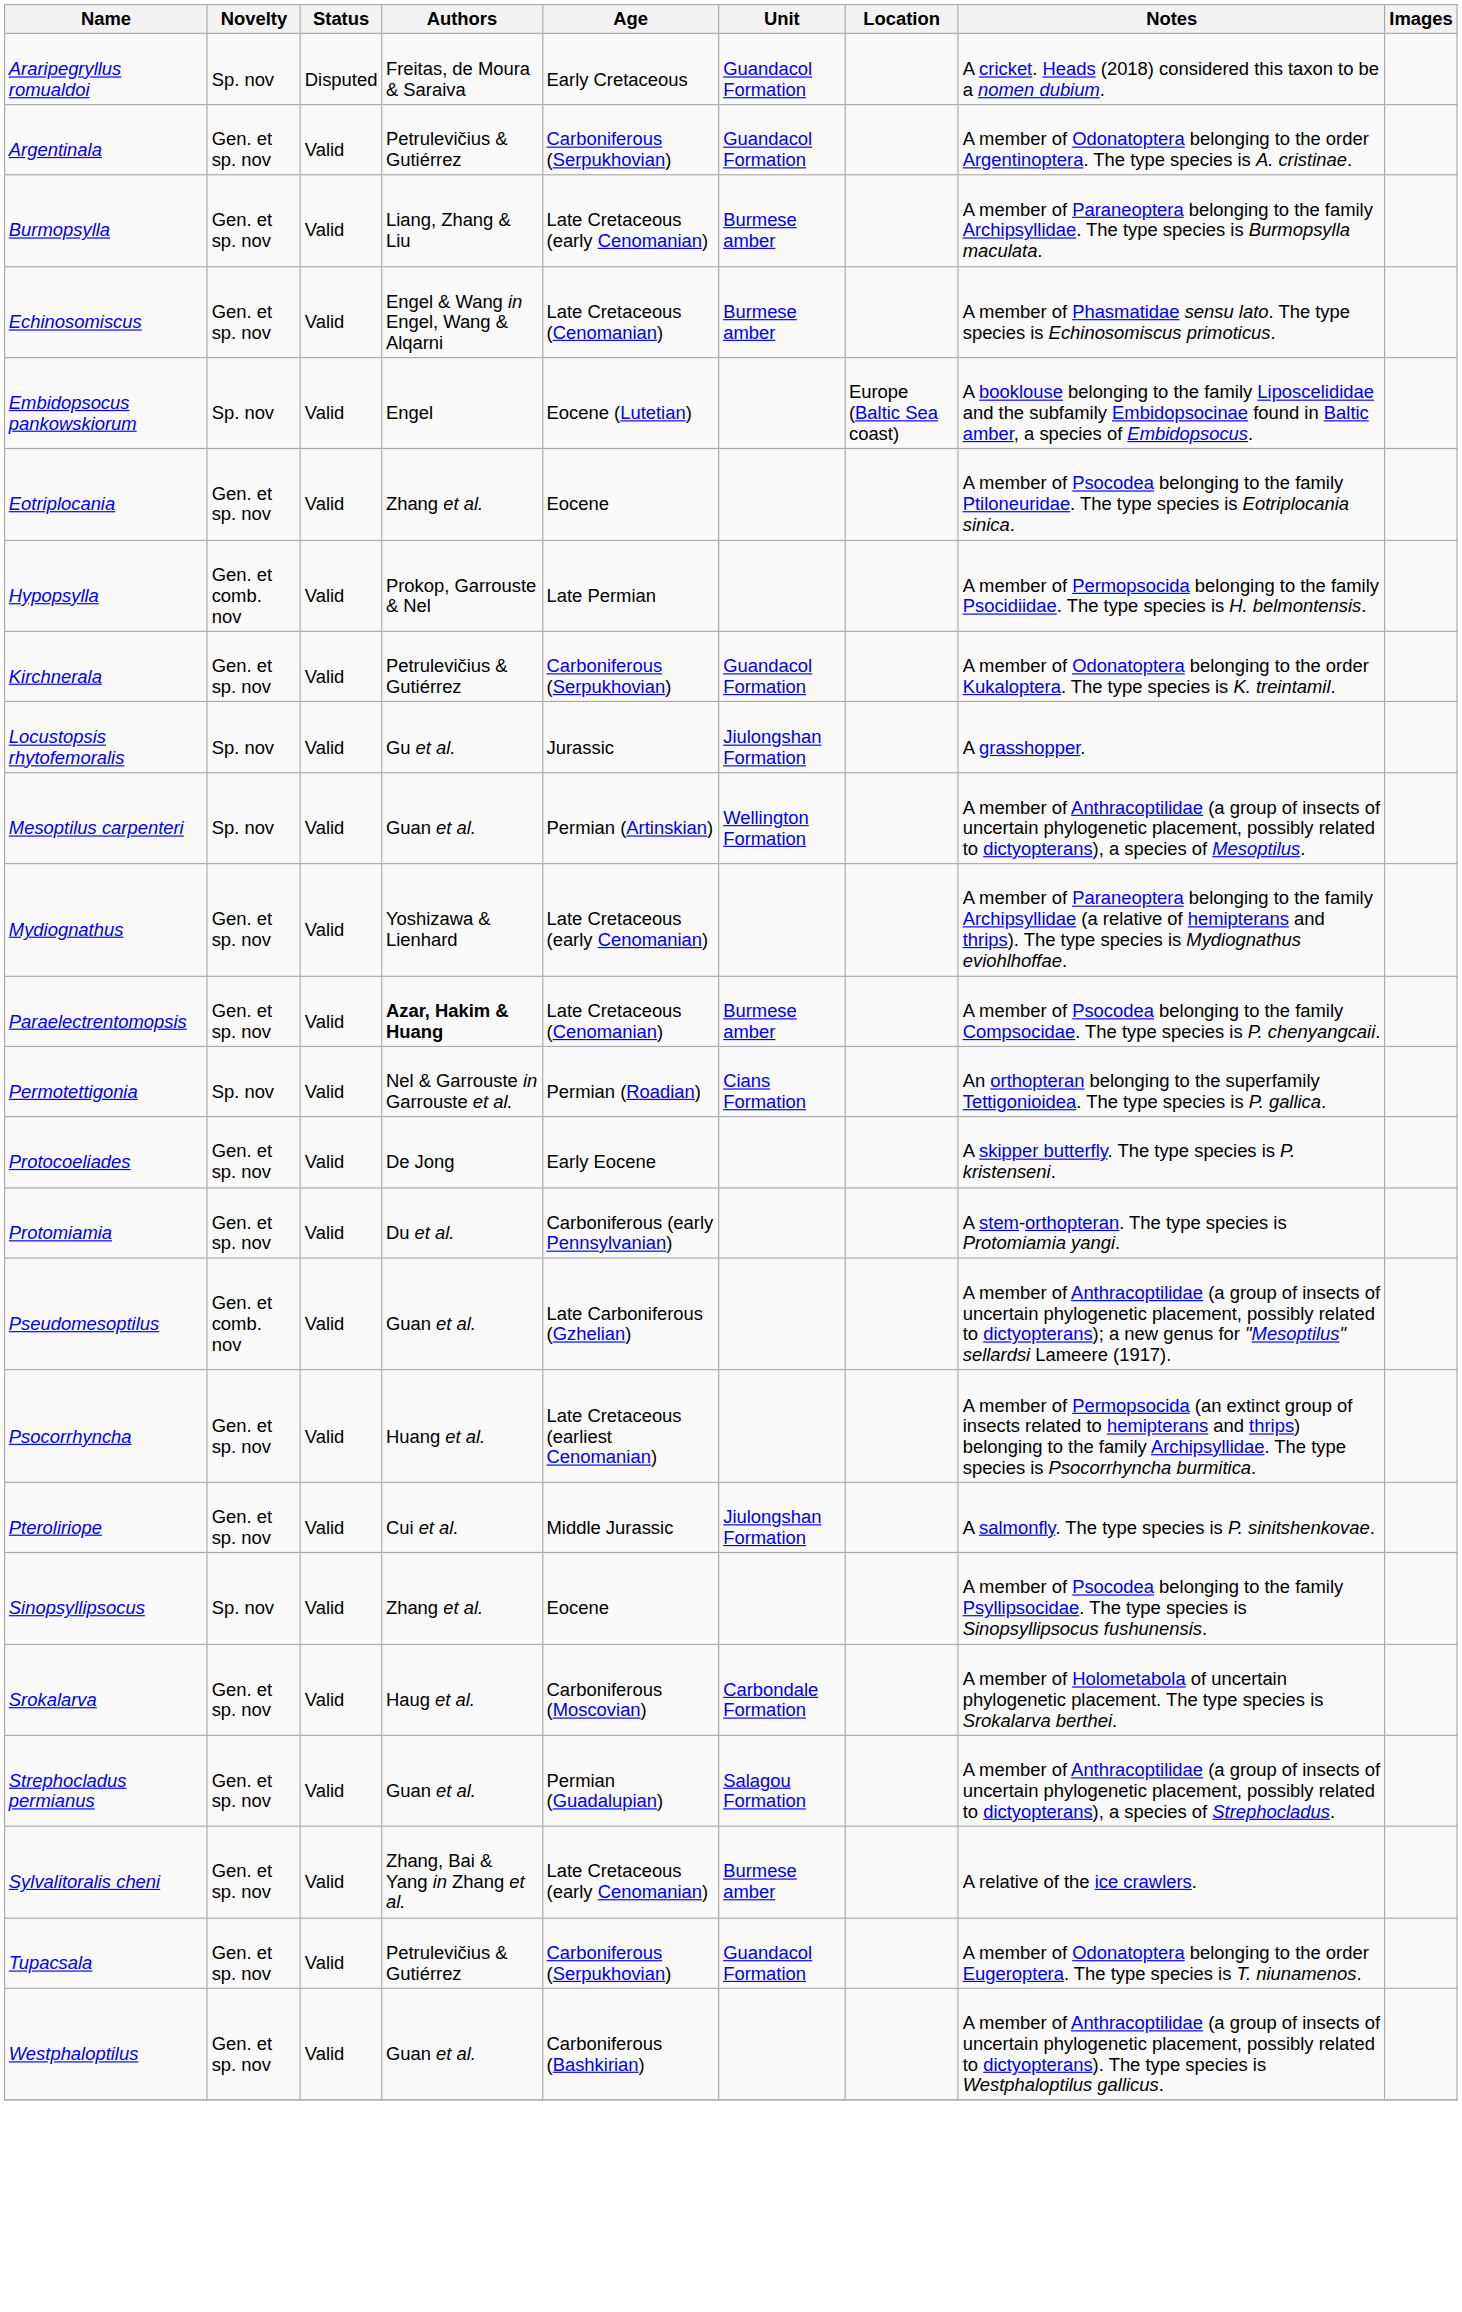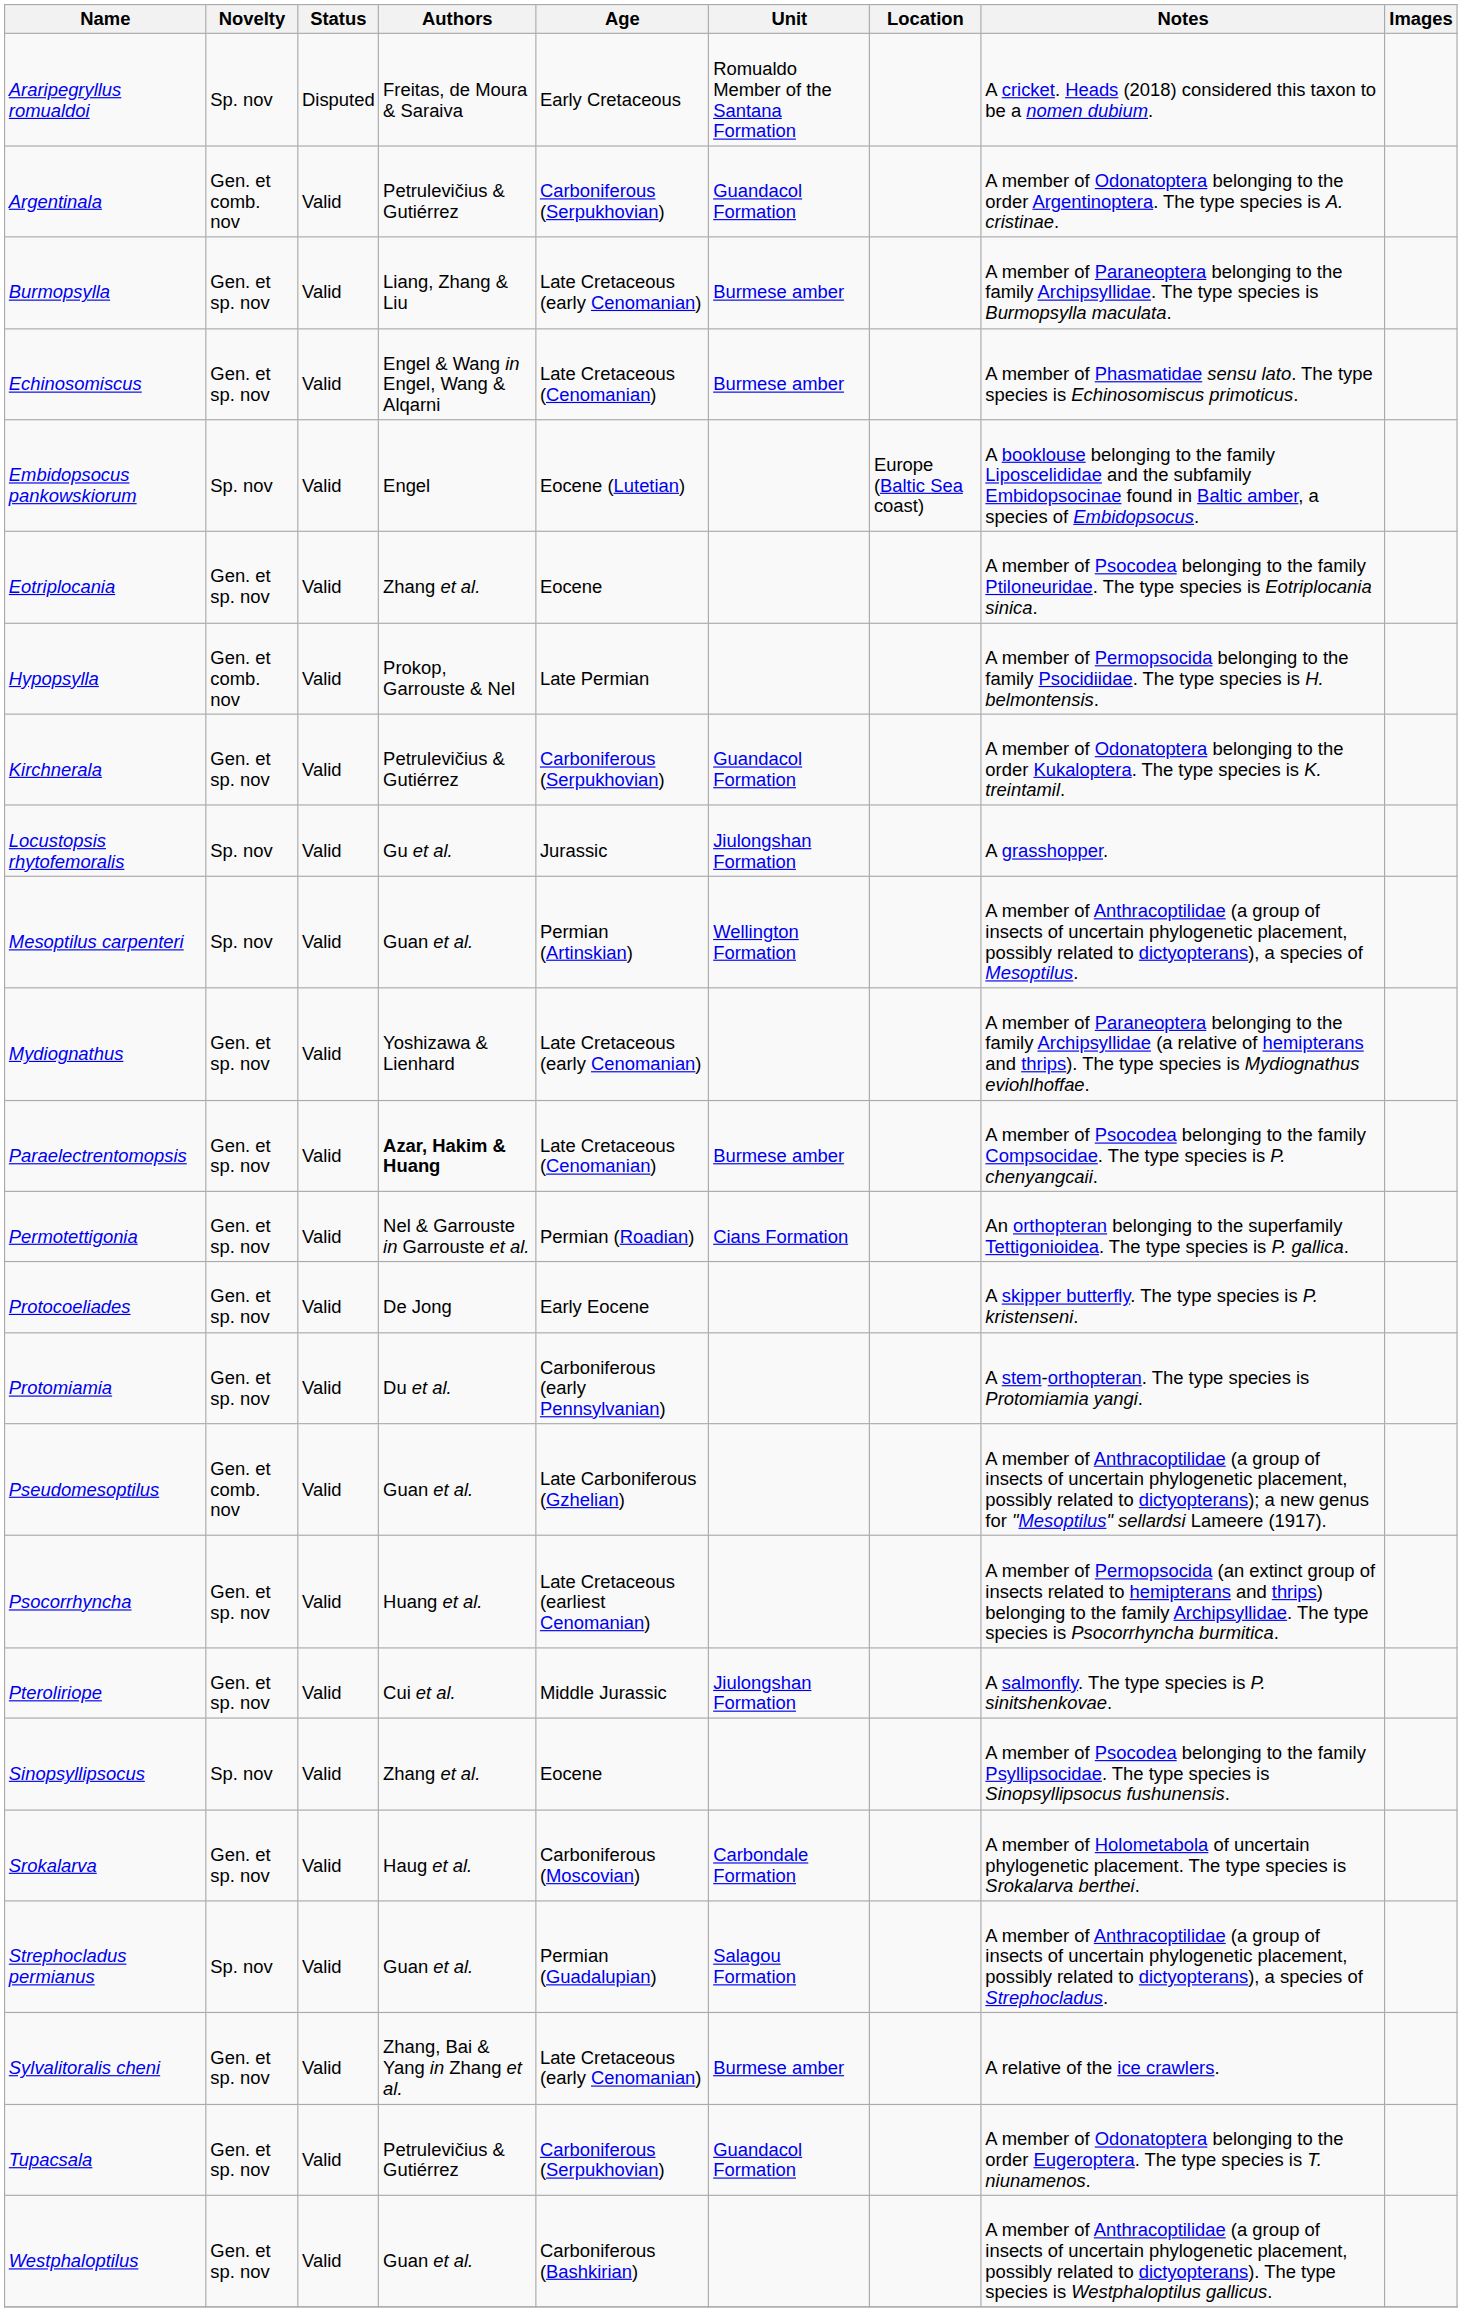 <table class="wikitable sortable" align="center" width="100%">
 <tr>
 <th>Name</th>
 <th>Novelty</th>
 <th>Status</th>
 <th>Authors</th>
 <th>Age</th>
 <th>Unit</th>
 <th>Location</th>
 <th>Notes</th>
 <th>Images</th>
 </tr>
 <tr>
 <td><br><em><a href='#'>Araripegryllus romualdoi</a></em></td>
 <td><br>Sp. nov</td>
 <td><br>Disputed</td>
 <td><br>Freitas, de Moura & Saraiva</td>
 <td><br>Early Cretaceous</td>
-<td><br><a href='#'>Guandacol Formation</a></td>
+<td><br>Romualdo Member of the <a href='#'>Santana Formation</a></td>
 <td><br></td>
 <td><br>A <a href='#'>cricket</a>. <a href='#'>Heads</a> (2018) considered this taxon to be a <em><a href='#'>nomen dubium</a></em>.</td>
 <td></td>
 </tr>
 <tr>
 <td><br><em><a href='#'>Argentinala</a></em></td>
-<td><br>Gen. et sp. nov</td>
+<td><br>Gen. et comb. nov</td>
 <td><br>Valid</td>
 <td><br>Petrulevičius & Gutiérrez</td>
 <td><br><a href='#'>Carboniferous</a> (<a href='#'>Serpukhovian</a>)</td>
 <td><br><a href='#'>Guandacol Formation</a></td>
 <td><br></td>
 <td><br>A member of <a href='#'>Odonatoptera</a> belonging to the order <a href='#'>Argentinoptera</a>. The type species is <em>A. cristinae</em>.</td>
 <td></td>
 </tr>
 <tr>
 <td><br><em><a href='#'>Burmopsylla</a></em></td>
 <td><br>Gen. et sp. nov</td>
 <td><br>Valid</td>
 <td><br>Liang, Zhang & Liu</td>
 <td><br>Late Cretaceous (early <a href='#'>Cenomanian</a>)</td>
 <td><br><a href='#'>Burmese amber</a></td>
 <td><br></td>
 <td><br>A member of <a href='#'>Paraneoptera</a> belonging to the family <a href='#'>Archipsyllidae</a>. The type species is <em>Burmopsylla maculata</em>.</td>
 <td></td>
 </tr>
 <tr>
 <td><br><em><a href='#'>Echinosomiscus</a></em></td>
 <td><br>Gen. et sp. nov</td>
 <td><br>Valid</td>
 <td><br>Engel & Wang <em>in</em> Engel, Wang & Alqarni</td>
 <td><br>Late Cretaceous (<a href='#'>Cenomanian</a>)</td>
 <td><br><a href='#'>Burmese amber</a></td>
 <td><br></td>
 <td><br>A member of <a href='#'>Phasmatidae</a> <em>sensu lato</em>. The type species is <em>Echinosomiscus primoticus</em>.</td>
 <td></td>
 </tr>
 <tr>
 <td><br><em><a href='#'>Embidopsocus pankowskiorum</a></em></td>
 <td><br>Sp. nov</td>
 <td><br>Valid</td>
 <td><br>Engel</td>
 <td><br>Eocene (<a href='#'>Lutetian</a>)</td>
 <td></td>
 <td><br>Europe (<a href='#'>Baltic Sea</a> coast)</td>
 <td><br>A <a href='#'>booklouse</a> belonging to the family <a href='#'>Liposcelididae</a> and the subfamily <a href='#'>Embidopsocinae</a> found in <a href='#'>Baltic amber</a>, a species of <em><a href='#'>Embidopsocus</a></em>.</td>
 <td></td>
 </tr>
 <tr>
 <td><br><em><a href='#'>Eotriplocania</a></em></td>
 <td><br>Gen. et sp. nov</td>
 <td><br>Valid</td>
 <td><br>Zhang <em>et al.</em></td>
 <td><br>Eocene</td>
 <td></td>
 <td><br></td>
 <td><br>A member of <a href='#'>Psocodea</a> belonging to the family <a href='#'>Ptiloneuridae</a>. The type species is <em>Eotriplocania sinica</em>.</td>
 <td></td>
 </tr>
 <tr>
 <td><br><em><a href='#'>Hypopsylla</a></em></td>
 <td><br>Gen. et comb. nov</td>
 <td><br>Valid</td>
 <td><br>Prokop, Garrouste & Nel</td>
 <td><br>Late Permian</td>
 <td></td>
 <td><br></td>
 <td><br>A member of <a href='#'>Permopsocida</a> belonging to the family <a href='#'>Psocidiidae</a>. The type species is <em>H. belmontensis</em>.</td>
 <td></td>
 </tr>
 <tr>
 <td><br><em><a href='#'>Kirchnerala</a></em></td>
 <td><br>Gen. et sp. nov</td>
 <td><br>Valid</td>
 <td><br>Petrulevičius & Gutiérrez</td>
 <td><br><a href='#'>Carboniferous</a> (<a href='#'>Serpukhovian</a>)</td>
 <td><br><a href='#'>Guandacol Formation</a></td>
 <td><br></td>
 <td><br>A member of <a href='#'>Odonatoptera</a> belonging to the order <a href='#'>Kukaloptera</a>. The type species is <em>K. treintamil</em>.</td>
 <td></td>
 </tr>
 <tr>
 <td><br><em><a href='#'>Locustopsis rhytofemoralis</a></em></td>
 <td><br>Sp. nov</td>
 <td><br>Valid</td>
 <td><br>Gu <em>et al.</em></td>
 <td><br>Jurassic</td>
 <td><br><a href='#'>Jiulongshan Formation</a></td>
 <td><br></td>
 <td><br>A <a href='#'>grasshopper</a>.</td>
 <td></td>
 </tr>
 <tr>
 <td><br><em><a href='#'>Mesoptilus carpenteri</a></em></td>
 <td><br>Sp. nov</td>
 <td><br>Valid</td>
 <td><br>Guan <em>et al.</em></td>
 <td><br>Permian (<a href='#'>Artinskian</a>)</td>
 <td><br><a href='#'>Wellington Formation</a></td>
 <td><br></td>
 <td><br>A member of <a href='#'>Anthracoptilidae</a> (a group of insects of uncertain phylogenetic placement, possibly related to <a href='#'>dictyopterans</a>), a species of <em><a href='#'>Mesoptilus</a></em>.</td>
 <td></td>
 </tr>
 <tr>
 <td><br><em><a href='#'>Mydiognathus</a></em></td>
 <td><br>Gen. et sp. nov</td>
 <td><br>Valid</td>
 <td><br>Yoshizawa & Lienhard</td>
 <td><br>Late Cretaceous (early <a href='#'>Cenomanian</a>)</td>
 <td></td>
 <td><br></td>
 <td><br>A member of <a href='#'>Paraneoptera</a> belonging to the family <a href='#'>Archipsyllidae</a> (a relative of <a href='#'>hemipterans</a> and <a href='#'>thrips</a>). The type species is <em>Mydiognathus eviohlhoffae</em>.</td>
 <td></td>
 </tr>
 <tr>
 <td><br><em><a href='#'>Paraelectrentomopsis</a></em></td>
 <td><br>Gen. et sp. nov</td>
 <td><br>Valid</td>
 <td><strong><br>Azar, Hakim & Huang</strong></td>
 <td><br>Late Cretaceous (<a href='#'>Cenomanian</a>)</td>
 <td><br><a href='#'>Burmese amber</a></td>
 <td><br></td>
 <td><br>A member of <a href='#'>Psocodea</a> belonging to the family <a href='#'>Compsocidae</a>. The type species is <em>P. chenyangcaii</em>.</td>
 <td></td>
 </tr>
 <tr>
 <td><br><em><a href='#'>Permotettigonia</a></em></td>
-<td><br>Sp. nov</td>
+<td><br>Gen. et sp. nov</td>
 <td><br>Valid</td>
 <td><br>Nel & Garrouste <em>in</em> Garrouste <em>et al.</em></td>
 <td><br>Permian (<a href='#'>Roadian</a>)</td>
 <td><br><a href='#'>Cians Formation</a></td>
 <td><br></td>
 <td><br>An <a href='#'>orthopteran</a> belonging to the superfamily <a href='#'>Tettigonioidea</a>. The type species is <em>P. gallica</em>.</td>
 <td></td>
 </tr>
 <tr>
 <td><br><em><a href='#'>Protocoeliades</a></em></td>
 <td><br>Gen. et sp. nov</td>
 <td><br>Valid</td>
 <td><br>De Jong</td>
 <td><br>Early Eocene</td>
 <td></td>
 <td><br></td>
 <td><br>A <a href='#'>skipper butterfly</a>. The type species is <em>P. kristenseni</em>.</td>
 <td></td>
 </tr>
 <tr>
 <td><br><em><a href='#'>Protomiamia</a></em></td>
 <td><br>Gen. et sp. nov</td>
 <td><br>Valid</td>
 <td><br>Du <em>et al.</em></td>
 <td><br>Carboniferous (early <a href='#'>Pennsylvanian</a>)</td>
 <td></td>
 <td><br></td>
 <td><br>A <a href='#'>stem</a>-<a href='#'>orthopteran</a>. The type species is <em>Protomiamia yangi</em>.</td>
 <td></td>
 </tr>
 <tr>
 <td><br><em><a href='#'>Pseudomesoptilus</a></em></td>
 <td><br>Gen. et comb. nov</td>
 <td><br>Valid</td>
 <td><br>Guan <em>et al.</em></td>
 <td><br>Late Carboniferous (<a href='#'>Gzhelian</a>)</td>
 <td></td>
 <td><br></td>
 <td><br>A member of <a href='#'>Anthracoptilidae</a> (a group of insects of uncertain phylogenetic placement, possibly related to <a href='#'>dictyopterans</a>); a new genus for <em>"<a href='#'>Mesoptilus</a>" sellardsi</em> Lameere (1917).</td>
 <td></td>
 </tr>
 <tr>
 <td><br><em><a href='#'>Psocorrhyncha</a></em></td>
 <td><br>Gen. et sp. nov</td>
 <td><br>Valid</td>
 <td><br>Huang <em>et al.</em></td>
 <td><br>Late Cretaceous (earliest <a href='#'>Cenomanian</a>)</td>
 <td></td>
 <td><br></td>
 <td><br>A member of <a href='#'>Permopsocida</a> (an extinct group of insects related to <a href='#'>hemipterans</a> and <a href='#'>thrips</a>) belonging to the family <a href='#'>Archipsyllidae</a>. The type species is <em>Psocorrhyncha burmitica</em>.</td>
 <td></td>
 </tr>
 <tr>
 <td><br><em><a href='#'>Pteroliriope</a></em></td>
 <td><br>Gen. et sp. nov</td>
 <td><br>Valid</td>
 <td><br>Cui <em>et al.</em></td>
 <td><br>Middle Jurassic</td>
 <td><br><a href='#'>Jiulongshan Formation</a></td>
 <td><br></td>
 <td><br>A <a href='#'>salmonfly</a>. The type species is <em>P. sinitshenkovae</em>.</td>
 <td></td>
 </tr>
 <tr>
 <td><br><em><a href='#'>Sinopsyllipsocus</a></em></td>
 <td><br>Sp. nov</td>
 <td><br>Valid</td>
 <td><br>Zhang <em>et al.</em></td>
 <td><br>Eocene</td>
 <td></td>
 <td><br></td>
 <td><br>A member of <a href='#'>Psocodea</a> belonging to the family <a href='#'>Psyllipsocidae</a>. The type species is <em>Sinopsyllipsocus fushunensis</em>.</td>
 <td></td>
 </tr>
 <tr>
 <td><br><em><a href='#'>Srokalarva</a></em></td>
 <td><br>Gen. et sp. nov</td>
 <td><br>Valid</td>
 <td><br>Haug <em>et al.</em></td>
 <td><br>Carboniferous (<a href='#'>Moscovian</a>)</td>
 <td><br><a href='#'>Carbondale Formation</a></td>
 <td><br></td>
 <td><br>A member of <a href='#'>Holometabola</a> of uncertain phylogenetic placement. The type species is <em>Srokalarva berthei</em>.</td>
 <td><br></td>
 </tr>
 <tr>
 <td><br><em><a href='#'>Strephocladus permianus</a></em></td>
-<td><br>Gen. et sp. nov</td>
+<td><br>Sp. nov</td>
 <td><br>Valid</td>
 <td><br>Guan <em>et al.</em></td>
 <td><br>Permian (<a href='#'>Guadalupian</a>)</td>
 <td><br><a href='#'>Salagou Formation</a></td>
 <td><br></td>
 <td><br>A member of <a href='#'>Anthracoptilidae</a> (a group of insects of uncertain phylogenetic placement, possibly related to <a href='#'>dictyopterans</a>), a species of <em><a href='#'>Strephocladus</a></em>.</td>
 <td></td>
 </tr>
 <tr>
 <td><br><em><a href='#'>Sylvalitoralis cheni</a></em></td>
 <td><br>Gen. et sp. nov</td>
 <td><br>Valid</td>
 <td><br>Zhang, Bai & Yang <em>in</em> Zhang <em>et al.</em></td>
 <td><br>Late Cretaceous (early <a href='#'>Cenomanian</a>)</td>
 <td><br><a href='#'>Burmese amber</a></td>
 <td><br></td>
 <td><br>A relative of the <a href='#'>ice crawlers</a>.</td>
 <td></td>
 </tr>
 <tr>
 <td><br><em><a href='#'>Tupacsala</a></em></td>
 <td><br>Gen. et sp. nov</td>
 <td><br>Valid</td>
 <td><br>Petrulevičius & Gutiérrez</td>
 <td><br><a href='#'>Carboniferous</a> (<a href='#'>Serpukhovian</a>)</td>
 <td><br><a href='#'>Guandacol Formation</a></td>
 <td><br></td>
 <td><br>A member of <a href='#'>Odonatoptera</a> belonging to the order <a href='#'>Eugeroptera</a>. The type species is <em>T. niunamenos</em>.</td>
 <td></td>
 </tr>
 <tr>
 <td><br><em><a href='#'>Westphaloptilus</a></em></td>
 <td><br>Gen. et sp. nov</td>
 <td><br>Valid</td>
 <td><br>Guan <em>et al.</em></td>
 <td><br>Carboniferous (<a href='#'>Bashkirian</a>)</td>
 <td></td>
 <td><br></td>
 <td><br>A member of <a href='#'>Anthracoptilidae</a> (a group of insects of uncertain phylogenetic placement, possibly related to <a href='#'>dictyopterans</a>). The type species is <em>Westphaloptilus gallicus</em>.</td>
 <td></td>
 </tr>
 <tr>
 </tr>
 </table>
